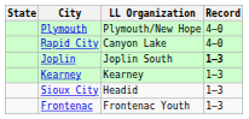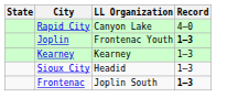 <table class="wikitable">
 <tr>
 <th>State</th>
 <th>City</th>
 <th>LL Organization</th>
 <th>Record</th>
-</tr>
-<tr bgcolor="ccffcc">
-<td><strong></strong></td>
-<td><a href='#'>Plymouth</a></td>
-<td>Plymouth/New Hope</td>
-<td>4–0</td>
 </tr>
 <tr bgcolor="ccffcc">
 <td><strong></strong></td>
 <td><a href='#'>Rapid City</a></td>
 <td>Canyon Lake</td>
 <td>4–0</td>
 </tr>
 <tr bgcolor="ccffcc">
 <td><strong></strong></td>
 <td><a href='#'>Joplin</a></td>
-<td>Joplin South</td>
+<td>Frontenac Youth</td>
 <td><strong>1–3</strong></td>
 </tr>
 <tr bgcolor="ccffcc">
 <td><strong></strong></td>
 <td><a href='#'>Kearney</a></td>
 <td>Kearney</td>
 <td>1–3</td>
 </tr>
 <tr>
 <td><strong></strong></td>
 <td><a href='#'>Sioux City</a></td>
 <td>Headid</td>
 <td>1–3</td>
 </tr>
 <tr>
 <td><strong></strong></td>
 <td><a href='#'>Frontenac</a></td>
-<td>Frontenac Youth</td>
-<td>1–3</td>
+<td>Joplin South</td>
+<td><strong>1–3</strong></td>
 </tr>
 </table>
